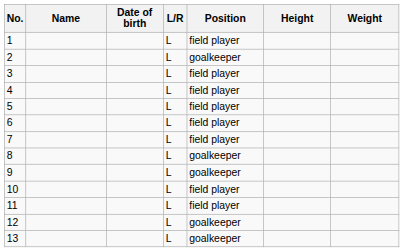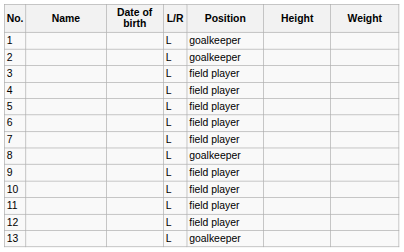 <table class=wikitable sortable style=font-size:100%; text-align:center;>
 <tr>
 <th>No.</th>
 <th style=width:12em>Name</th>
 <th style=width:8em>Date of birth</th>
 <th style=width:2em>L/R</th>
 <th style=width:9em>Position</th>
 <th style=width:9em>Height</th>
 <th style=width:9em>Weight</th>
 </tr>
 <tr>
 <td>1</td>
 <td align=left></td>
 <td></td>
 <td>L</td>
-<td>field player</td>
+<td>goalkeeper</td>
 <td></td>
 <td></td>
 </tr>
 <tr>
 <td>2</td>
 <td align=left></td>
 <td></td>
 <td>L</td>
 <td>goalkeeper</td>
 <td></td>
 <td></td>
 </tr>
 <tr>
 <td>3</td>
 <td align=left></td>
 <td></td>
 <td>L</td>
 <td>field player</td>
 <td></td>
 <td></td>
 </tr>
 <tr>
 <td>4</td>
 <td align=left></td>
 <td></td>
 <td>L</td>
 <td>field player</td>
 <td></td>
 <td></td>
 </tr>
 <tr>
 <td>5</td>
 <td align=left></td>
 <td></td>
 <td>L</td>
 <td>field player</td>
 <td></td>
 <td></td>
 </tr>
 <tr>
 <td>6</td>
 <td align=left></td>
 <td></td>
 <td>L</td>
 <td>field player</td>
 <td></td>
 <td></td>
 </tr>
 <tr>
 <td>7</td>
 <td align=left></td>
 <td></td>
 <td>L</td>
 <td>field player</td>
 <td></td>
 <td></td>
 </tr>
 <tr>
 <td>8</td>
 <td align=left></td>
 <td></td>
 <td>L</td>
 <td>goalkeeper</td>
 <td></td>
 <td></td>
 </tr>
 <tr>
 <td>9</td>
 <td align=left></td>
 <td></td>
 <td>L</td>
-<td>goalkeeper</td>
+<td>field player</td>
 <td></td>
 <td></td>
 </tr>
 <tr>
 <td>10</td>
 <td align=left></td>
 <td></td>
 <td>L</td>
 <td>field player</td>
 <td></td>
 <td></td>
 </tr>
 <tr>
 <td>11</td>
 <td align=left></td>
 <td></td>
 <td>L</td>
 <td>field player</td>
 <td></td>
 <td></td>
 </tr>
 <tr>
 <td>12</td>
 <td align=left></td>
 <td></td>
 <td>L</td>
-<td>goalkeeper</td>
+<td>field player</td>
 <td></td>
 <td></td>
 </tr>
 <tr>
 <td>13</td>
 <td align=left></td>
 <td></td>
 <td>L</td>
 <td>goalkeeper</td>
 <td></td>
 <td></td>
 </tr>
 </table>
